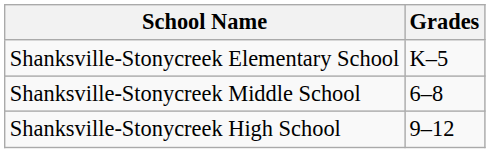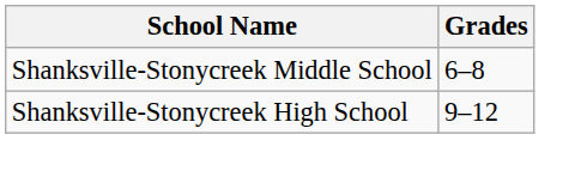 <table class="wikitable">
 <tr>
 <th>School Name</th>
 <th>Grades</th>
-</tr>
-<tr>
-<td>Shanksville-Stonycreek Elementary School</td>
-<td>K–5</td>
 </tr>
 <tr>
 <td>Shanksville-Stonycreek Middle School</td>
 <td>6–8</td>
 </tr>
 <tr>
 <td>Shanksville-Stonycreek High School</td>
 <td>9–12</td>
 </tr>
 </table>
